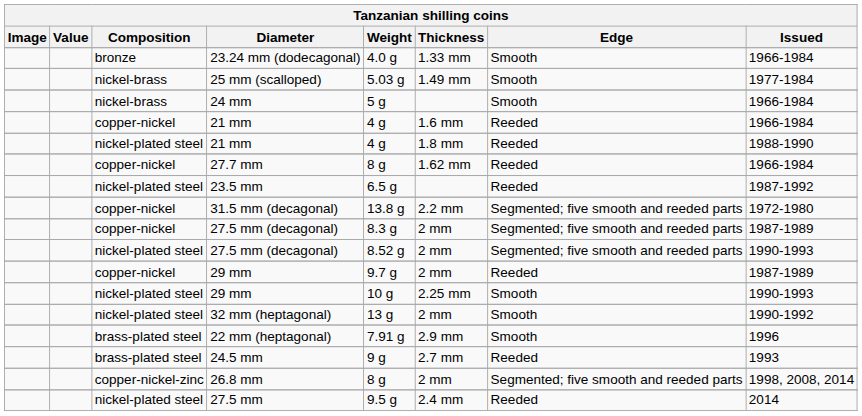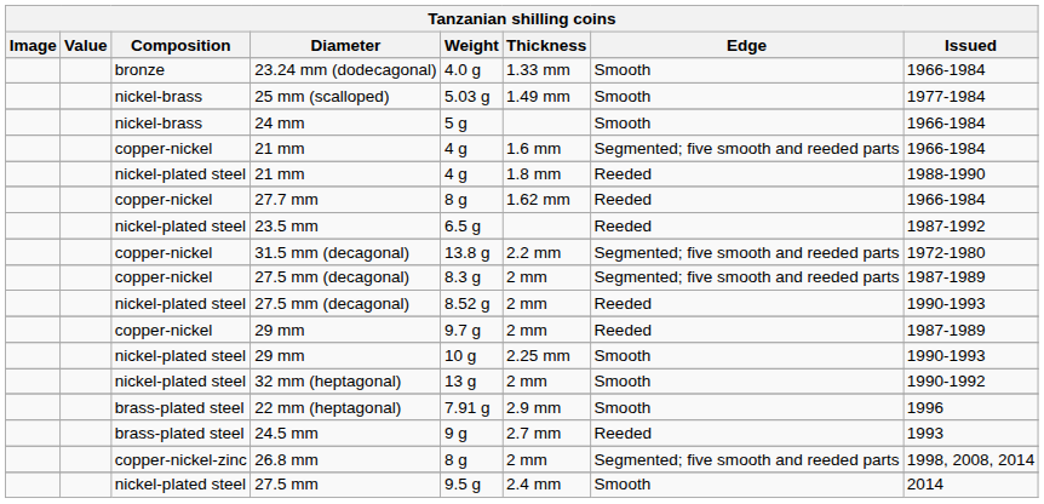 <table class="wikitable" style="font-size: 90%">
 <tr>
 <th colspan="8">Tanzanian shilling coins</th>
 </tr>
 <tr>
 <th>Image</th>
 <th>Value</th>
 <th>Composition</th>
 <th>Diameter</th>
 <th>Weight</th>
 <th>Thickness</th>
 <th>Edge</th>
 <th>Issued</th>
 </tr>
 <tr style="text-align:center">
 </tr>
 <tr>
 <td></td>
 <td></td>
 <td>bronze</td>
 <td>23.24 mm (dodecagonal)</td>
 <td>4.0 g</td>
 <td>1.33 mm</td>
 <td>Smooth</td>
 <td>1966-1984</td>
 </tr>
 <tr style="text-align:center">
 </tr>
 <tr>
 <td></td>
 <td></td>
 <td>nickel-brass</td>
 <td>25 mm (scalloped)</td>
 <td>5.03 g</td>
 <td>1.49 mm</td>
 <td>Smooth</td>
 <td>1977-1984</td>
 </tr>
 <tr style="text-align:center">
 </tr>
 <tr>
 <td><br></td>
 <td></td>
 <td>nickel-brass</td>
 <td>24 mm</td>
 <td>5 g</td>
 <td></td>
 <td>Smooth</td>
 <td>1966-1984</td>
 </tr>
 <tr style="text-align:center">
 </tr>
 <tr>
 <td><br></td>
 <td></td>
 <td>copper-nickel</td>
 <td>21 mm</td>
 <td>4 g</td>
 <td>1.6 mm</td>
-<td>Reeded</td>
+<td>Segmented; five smooth and reeded parts</td>
 <td>1966-1984</td>
 </tr>
 <tr style="text-align:center">
 </tr>
 <tr>
 <td></td>
 <td></td>
 <td>nickel-plated steel</td>
 <td>21 mm</td>
 <td>4 g</td>
 <td>1.8 mm</td>
 <td>Reeded</td>
 <td>1988-1990</td>
 </tr>
 <tr style="text-align:center">
 </tr>
 <tr>
 <td><br></td>
 <td></td>
 <td>copper-nickel</td>
 <td>27.7 mm</td>
 <td>8 g</td>
 <td>1.62 mm</td>
 <td>Reeded</td>
 <td>1966-1984</td>
 </tr>
 <tr style="text-align:center">
 </tr>
 <tr>
 <td></td>
 <td></td>
 <td>nickel-plated steel</td>
 <td>23.5 mm</td>
 <td>6.5 g</td>
 <td></td>
 <td>Reeded</td>
 <td>1987-1992</td>
 </tr>
 <tr style="text-align:center">
 </tr>
 <tr>
 <td><br></td>
 <td></td>
 <td>copper-nickel</td>
 <td>31.5 mm (decagonal)</td>
 <td>13.8 g</td>
 <td>2.2 mm</td>
 <td>Segmented; five smooth and reeded parts</td>
 <td>1972-1980</td>
 </tr>
 <tr style="text-align:center">
 </tr>
 <tr>
 <td></td>
 <td></td>
 <td>copper-nickel</td>
 <td>27.5 mm (decagonal)</td>
 <td>8.3 g</td>
 <td>2 mm</td>
 <td>Segmented; five smooth and reeded parts</td>
 <td>1987-1989</td>
 </tr>
 <tr style="text-align:center">
 </tr>
 <tr>
 <td></td>
 <td></td>
 <td>nickel-plated steel</td>
 <td>27.5 mm (decagonal)</td>
 <td>8.52 g</td>
 <td>2 mm</td>
-<td>Segmented; five smooth and reeded parts</td>
+<td>Reeded</td>
 <td>1990-1993</td>
 </tr>
 <tr style="text-align:center">
 </tr>
 <tr>
 <td></td>
 <td></td>
 <td>copper-nickel</td>
 <td>29 mm</td>
 <td>9.7 g</td>
 <td>2 mm</td>
 <td>Reeded</td>
 <td>1987-1989</td>
 </tr>
 <tr style="text-align:center">
 </tr>
 <tr>
 <td><br></td>
 <td></td>
 <td>nickel-plated steel</td>
 <td>29 mm</td>
 <td>10 g</td>
 <td>2.25 mm</td>
 <td>Smooth</td>
 <td>1990-1993</td>
 </tr>
 <tr style="text-align:center">
 </tr>
 <tr>
 <td></td>
 <td></td>
 <td>nickel-plated steel</td>
 <td>32 mm (heptagonal)</td>
 <td>13 g</td>
 <td>2 mm</td>
 <td>Smooth</td>
 <td>1990-1992</td>
 </tr>
 <tr style="text-align:center">
 </tr>
 <tr>
 <td><br></td>
 <td></td>
 <td>brass-plated steel</td>
 <td>22 mm (heptagonal)</td>
 <td>7.91 g</td>
 <td>2.9 mm</td>
 <td>Smooth</td>
 <td>1996</td>
 </tr>
 <tr style="text-align:center">
 </tr>
 <tr>
 <td><br></td>
 <td></td>
 <td>brass-plated steel</td>
 <td>24.5 mm</td>
 <td>9 g</td>
 <td>2.7 mm</td>
 <td>Reeded</td>
 <td>1993</td>
 </tr>
 <tr style="text-align:center">
 </tr>
 <tr>
 <td><br></td>
 <td></td>
 <td>copper-nickel-zinc</td>
 <td>26.8 mm</td>
 <td>8 g</td>
 <td>2 mm</td>
 <td>Segmented; five smooth and reeded parts</td>
 <td>1998, 2008, 2014</td>
 </tr>
 <tr style="text-align:center">
 </tr>
 <tr>
 <td><br></td>
 <td></td>
 <td>nickel-plated steel</td>
 <td>27.5 mm</td>
 <td>9.5 g</td>
 <td>2.4 mm</td>
-<td>Reeded</td>
+<td>Smooth</td>
 <td>2014</td>
 </tr>
 </table>
